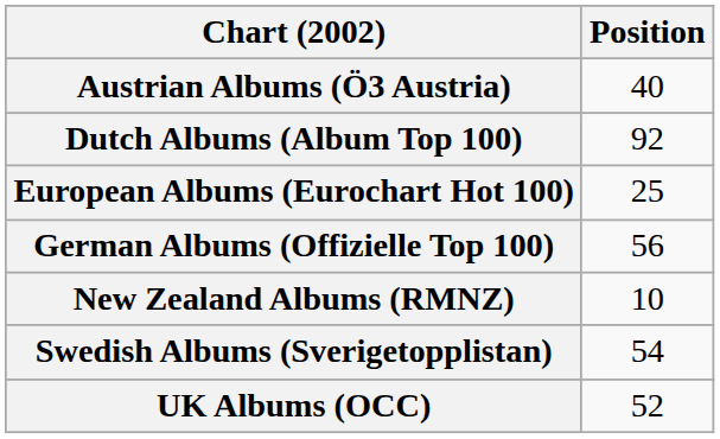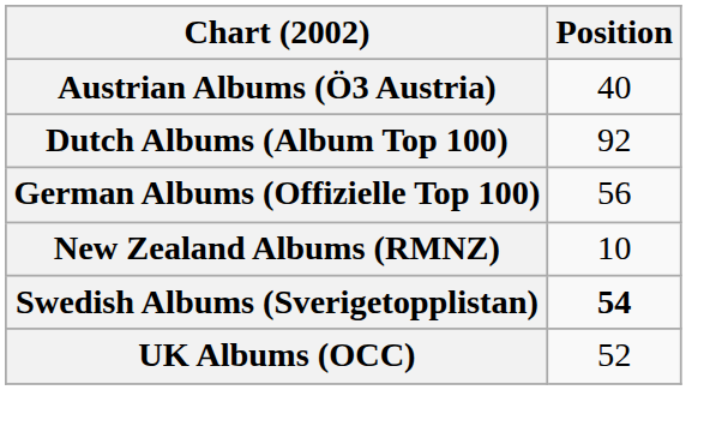 <table class="wikitable sortable plainrowheaders" style="text-align:center;">
 <tr>
 <th scope="col">Chart (2002)</th>
 <th scope="col">Position</th>
 </tr>
 <tr>
 <th scope="row">Austrian Albums (Ö3 Austria)</th>
 <td>40</td>
 </tr>
 <tr>
 <th scope="row">Dutch Albums (Album Top 100)</th>
 <td>92</td>
 </tr>
 <tr>
-<th scope="row">European Albums (Eurochart Hot 100)</th>
-<td>25</td>
-</tr>
-<tr>
 <th scope="row">German Albums (Offizielle Top 100)</th>
 <td>56</td>
 </tr>
 <tr>
 <th scope="row">New Zealand Albums (RMNZ)</th>
 <td>10</td>
 </tr>
 <tr>
 <th scope="row">Swedish Albums (Sverigetopplistan)</th>
-<td>54</td>
+<td><strong>54</strong></td>
 </tr>
 <tr>
 <th scope="row">UK Albums (OCC)</th>
 <td>52</td>
 </tr>
 </table>
